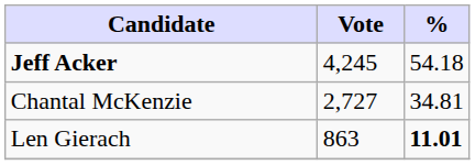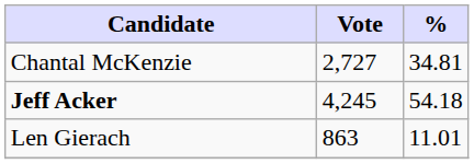 <table class="wikitable">
 <tr>
 <th style="background:#ddf; width:200px;">Candidate</th>
 <th style="background:#ddf; width:50px;">Vote</th>
 <th style="background:#ddf; width:30px;">%</th>
 </tr>
 <tr>
+<td>Chantal McKenzie</td>
+<td>2,727</td>
+<td>34.81</td>
+</tr>
+<tr>
 <td><strong>Jeff Acker</strong></td>
 <td>4,245</td>
 <td>54.18</td>
 </tr>
 <tr>
-<td>Chantal McKenzie</td>
-<td>2,727</td>
-<td>34.81</td>
-</tr>
-<tr>
 <td>Len Gierach</td>
 <td>863</td>
-<td><strong>11.01</strong></td>
+<td>11.01</td>
 </tr>
 <tr>
 </tr>
 </table>
